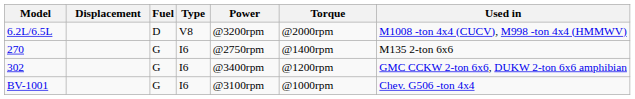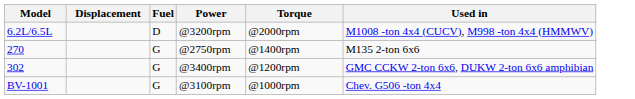 <table class="wikitable">
 <tr>
 <th style="width: 80px;">Model</th>
 <th style="width: 110px;">Displacement</th>
 <th style="width: 30px;">Fuel</th>
-<th style="width: 40px;">Type</th>
 <th style="width: 90px;">Power</th>
 <th style="width: 130px;">Torque</th>
 <th>Used in</th>
 </tr>
 <tr>
 <td><a href='#'>6.2L/6.5L</a></td>
 <td></td>
 <td>D</td>
-<td>V8</td>
 <td> @3200rpm</td>
 <td> @2000rpm</td>
 <td><a href='#'>M1008 -ton 4x4 (CUCV)</a>, <a href='#'>M998 -ton 4x4 (HMMWV)</a></td>
 </tr>
 <tr>
 <td><a href='#'>270</a></td>
 <td></td>
 <td>G</td>
-<td>I6</td>
 <td> @2750rpm</td>
 <td> @1400rpm</td>
 <td>M135 2-ton 6x6</td>
 </tr>
 <tr>
 <td><a href='#'>302</a></td>
 <td></td>
 <td>G</td>
-<td>I6</td>
 <td> @3400rpm</td>
 <td> @1200rpm</td>
 <td><a href='#'>GMC CCKW 2-ton 6x6</a>, <a href='#'>DUKW 2-ton 6x6 amphibian</a></td>
 </tr>
 <tr>
 <td><a href='#'>BV-1001</a></td>
 <td></td>
 <td>G</td>
-<td>I6</td>
 <td> @3100rpm</td>
 <td> @1000rpm</td>
 <td><a href='#'>Chev. G506 -ton 4x4</a></td>
 </tr>
 </table>
